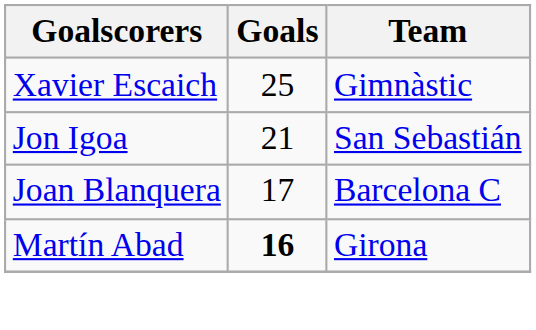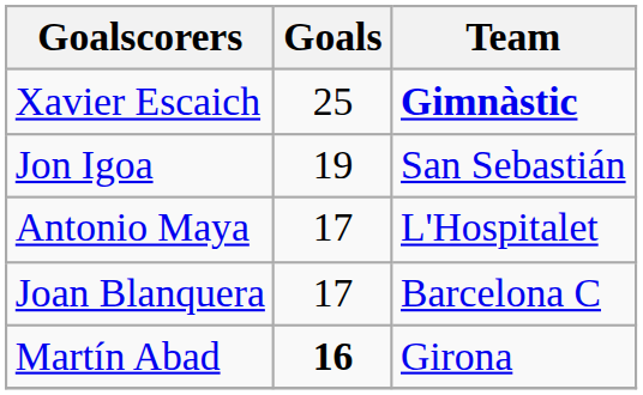 <table class="wikitable sortable">
 <tr>
 <th>Goalscorers</th>
 <th>Goals</th>
 <th>Team</th>
 </tr>
 <tr>
 <td> <a href='#'>Xavier Escaich</a></td>
 <td style="text-align:center;">25</td>
-<td><a href='#'>Gimnàstic</a></td>
+<td><strong><a href='#'>Gimnàstic</a></strong></td>
 </tr>
 <tr>
 <td> <a href='#'>Jon Igoa</a></td>
-<td style="text-align:center;">21</td>
+<td style="text-align:center;">19</td>
 <td><a href='#'>San Sebastián</a></td>
+</tr>
+<tr>
+<td> <a href='#'>Antonio Maya</a></td>
+<td style="text-align:center;">17</td>
+<td><a href='#'>L'Hospitalet</a></td>
 </tr>
 <tr>
 <td> <a href='#'>Joan Blanquera</a></td>
 <td style="text-align:center;">17</td>
 <td><a href='#'>Barcelona C</a></td>
 </tr>
 <tr>
 <td> <a href='#'>Martín Abad</a></td>
 <td style="text-align:center;"><strong>16</strong></td>
 <td><a href='#'>Girona</a></td>
 </tr>
 <tr>
 </tr>
 </table>
